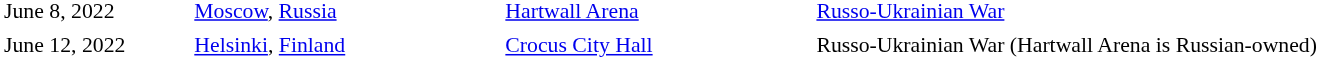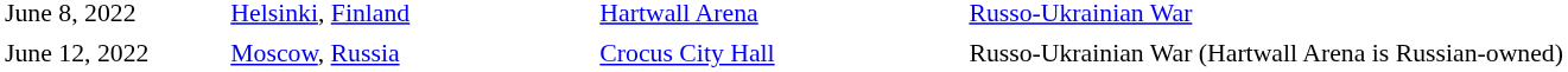 <table cellpadding="2" style="border:0 solid darkgrey; font-size:90%">
 <tr>
 <th style="width:120px;"></th>
 <th style="width:200px;"></th>
 <th style="width:200px;"></th>
 <th style="width:600px;"></th>
 </tr>
 <tr>
 <td>June 8, 2022</td>
-<td><a href='#'>Moscow</a>, <a href='#'>Russia</a></td>
+<td><a href='#'>Helsinki</a>, <a href='#'>Finland</a></td>
 <td><a href='#'>Hartwall Arena</a></td>
 <td><a href='#'>Russo-Ukrainian War</a></td>
 </tr>
 <tr>
 <td>June 12, 2022</td>
-<td><a href='#'>Helsinki</a>, <a href='#'>Finland</a></td>
+<td><a href='#'>Moscow</a>, <a href='#'>Russia</a></td>
 <td><a href='#'>Crocus City Hall</a></td>
 <td>Russo-Ukrainian War (Hartwall Arena is Russian-owned)</td>
 </tr>
 </table>
